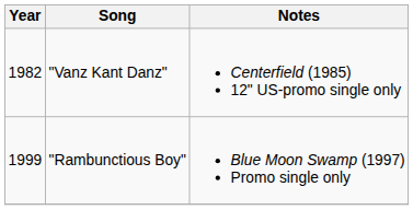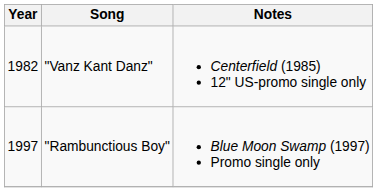 <table class="wikitable" style="text-align:center;">
 <tr>
 <th>Year</th>
 <th>Song</th>
 <th>Notes</th>
 </tr>
 <tr>
 <td>1982</td>
 <td align="left">"Vanz Kant Danz"</td>
 <td align="left"><br><ul><li><em>Centerfield</em> (1985)</li><li>12" US-promo single only</li></ul></td>
 </tr>
 <tr>
-<td>1999</td>
+<td>1997</td>
 <td align="left">"Rambunctious Boy"</td>
 <td align="left"><br><ul><li><em>Blue Moon Swamp</em> (1997)</li><li>Promo single only </li></ul></td>
 </tr>
 <tr>
 </tr>
 </table>
